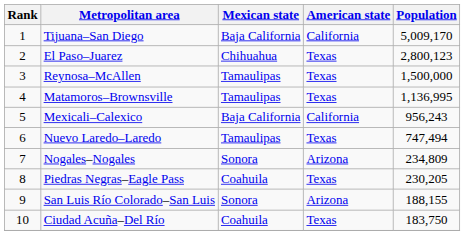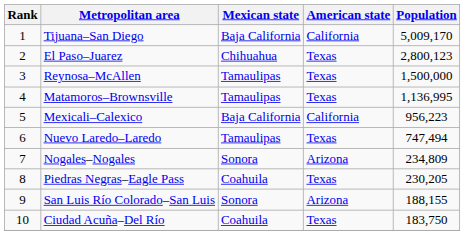 <table class="wikitable sortable">
 <tr>
 <th>Rank</th>
 <th><a href='#'>Metropolitan area</a></th>
 <th><a href='#'>Mexican state</a></th>
 <th><a href='#'>American state</a></th>
 <th><a href='#'>Population</a></th>
 </tr>
 <tr>
 <td align="center">1</td>
 <td align="left"><a href='#'>Tijuana–San Diego</a></td>
 <td align="left"><a href='#'>Baja California</a></td>
 <td align="left"><a href='#'>California</a></td>
 <td align="center">5,009,170</td>
 </tr>
 <tr>
 <td align="center">2</td>
 <td align="left"><a href='#'>El Paso–Juarez</a></td>
 <td align="left"><a href='#'>Chihuahua</a></td>
 <td align="left"><a href='#'>Texas</a></td>
 <td align="center">2,800,123</td>
 </tr>
 <tr>
 <td align="center">3</td>
 <td align="left"><a href='#'>Reynosa–McAllen</a></td>
 <td align="left"><a href='#'>Tamaulipas</a></td>
 <td align="left"><a href='#'>Texas</a></td>
 <td align="center">1,500,000</td>
 </tr>
 <tr>
 <td align="center">4</td>
 <td align="left"><a href='#'>Matamoros–Brownsville</a></td>
 <td align="left"><a href='#'>Tamaulipas</a></td>
 <td align="left"><a href='#'>Texas</a></td>
 <td align="center">1,136,995</td>
 </tr>
 <tr>
 <td align="center">5</td>
 <td align="left"><a href='#'>Mexicali–Calexico</a></td>
 <td align="left"><a href='#'>Baja California</a></td>
 <td align="left"><a href='#'>California</a></td>
-<td align="center">956,243</td>
+<td align="center">956,223</td>
 </tr>
 <tr>
 <td align="center">6</td>
 <td align="left"><a href='#'>Nuevo Laredo–Laredo</a></td>
 <td align="left"><a href='#'>Tamaulipas</a></td>
 <td align="left"><a href='#'>Texas</a></td>
 <td align="center">747,494</td>
 </tr>
 <tr>
 <td align="center">7</td>
 <td align="left"><a href='#'>Nogales</a>–<a href='#'>Nogales</a></td>
 <td align="left"><a href='#'>Sonora</a></td>
 <td align="left"><a href='#'>Arizona</a></td>
 <td align="center">234,809</td>
 </tr>
 <tr>
 <td align="center">8</td>
 <td align="left"><a href='#'>Piedras Negras</a>–<a href='#'>Eagle Pass</a></td>
 <td align="left"><a href='#'>Coahuila</a></td>
 <td align="left"><a href='#'>Texas</a></td>
 <td align="center">230,205</td>
 </tr>
 <tr>
 <td align="center">9</td>
 <td align="left"><a href='#'>San Luis Río Colorado</a>–<a href='#'>San Luis</a></td>
 <td align="left"><a href='#'>Sonora</a></td>
 <td align="left"><a href='#'>Arizona</a></td>
 <td align="center">188,155</td>
 </tr>
 <tr>
 <td align="center">10</td>
 <td align="left"><a href='#'>Ciudad Acuña</a>–<a href='#'>Del Río</a></td>
 <td align="left"><a href='#'>Coahuila</a></td>
 <td align="left"><a href='#'>Texas</a></td>
 <td align="center">183,750</td>
 </tr>
 <tr>
 </tr>
 </table>
